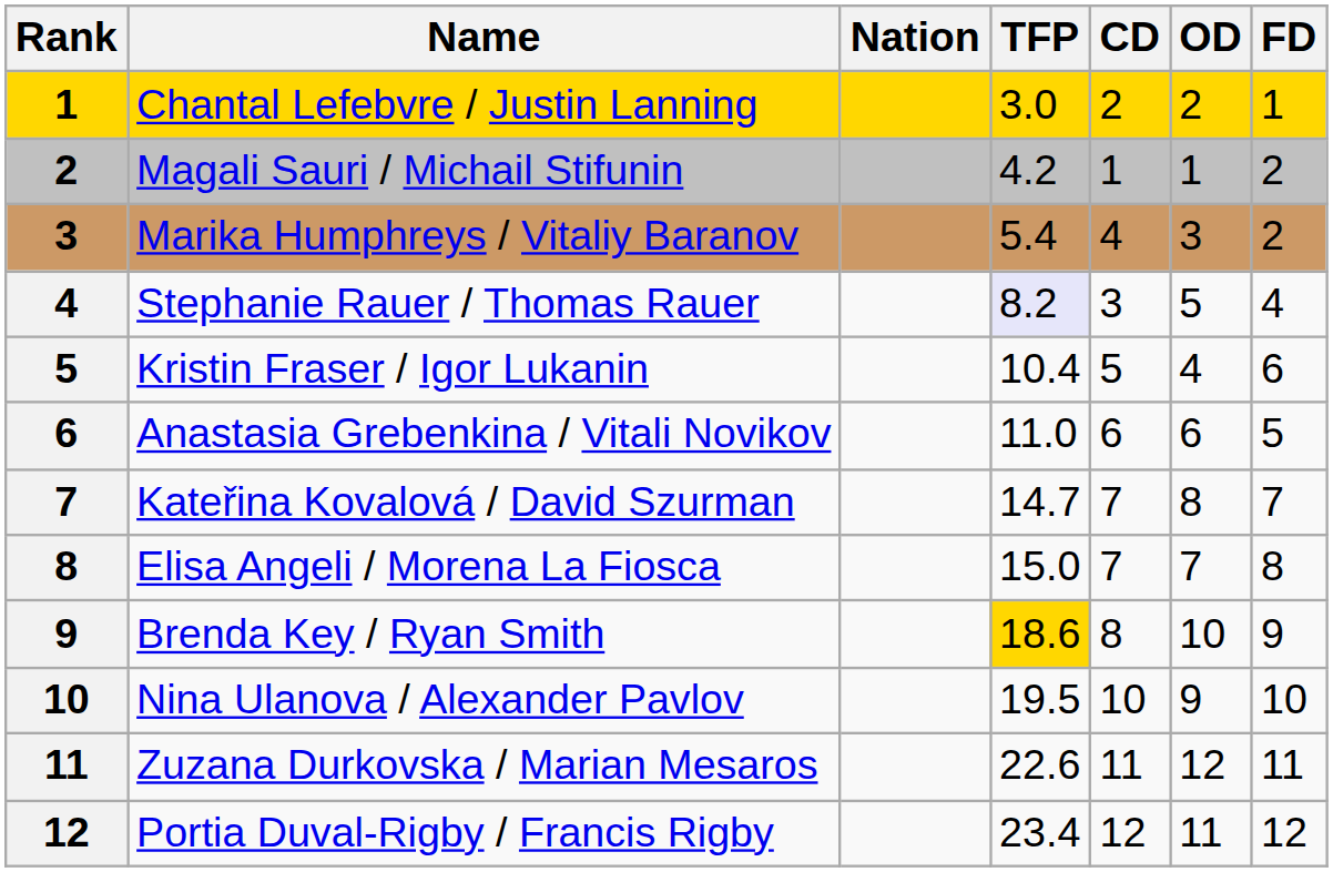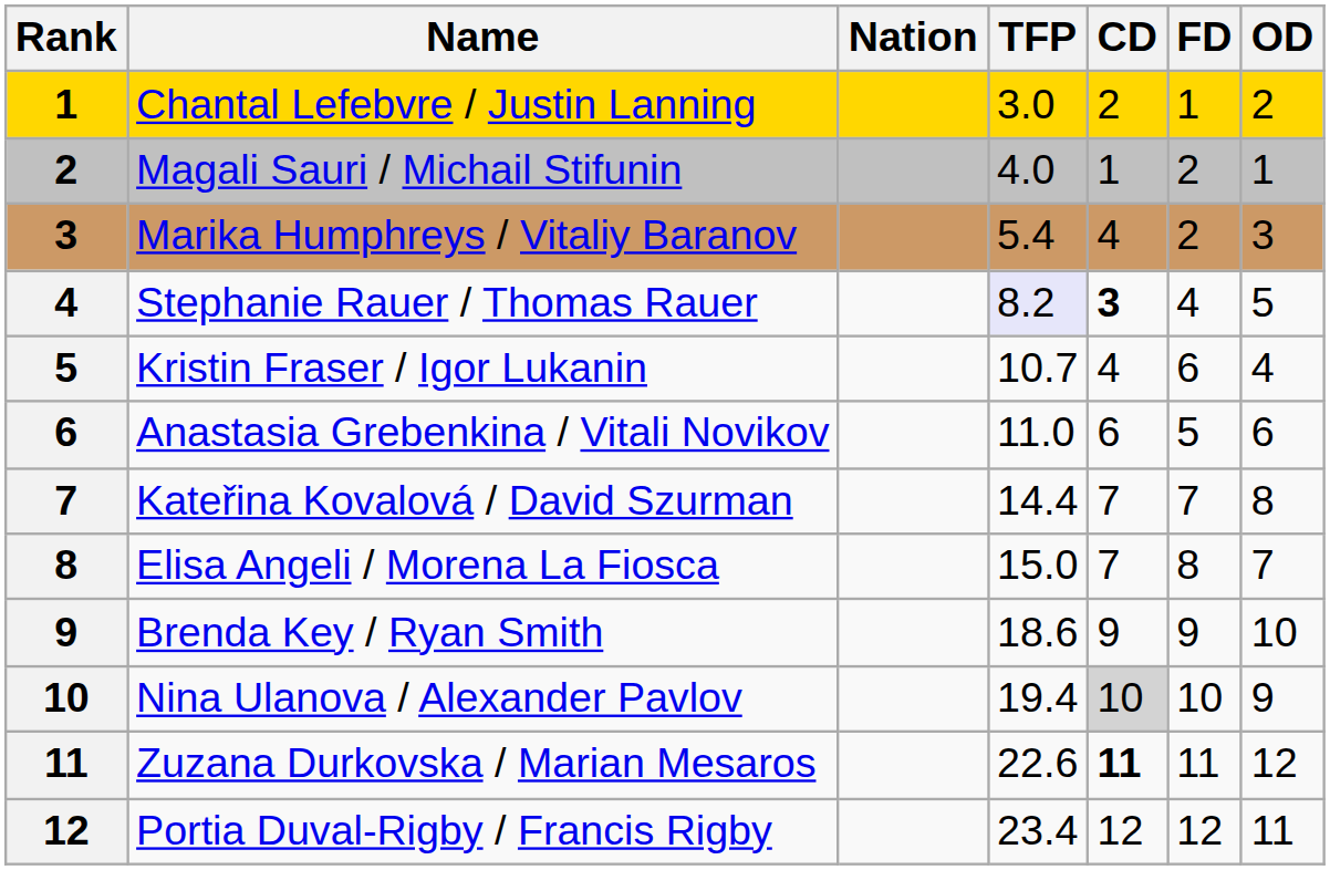 <table class="wikitable">
 <tr>
 <th>Rank</th>
 <th>Name</th>
 <th>Nation</th>
 <th>TFP</th>
 <th>CD</th>
+<th>FD</th>
 <th>OD</th>
-<th>FD</th>
 </tr>
 <tr bgcolor="gold">
 <td align="center"><strong>1</strong></td>
 <td><a href='#'>Chantal Lefebvre</a> / <a href='#'>Justin Lanning</a></td>
 <td></td>
 <td>3.0</td>
 <td>2</td>
+<td>1</td>
 <td>2</td>
-<td>1</td>
 </tr>
 <tr bgcolor="silver">
 <td align="center"><strong>2</strong></td>
 <td><a href='#'>Magali Sauri</a> / <a href='#'>Michail Stifunin</a></td>
 <td></td>
-<td>4.2</td>
-<td>1</td>
+<td>4.0</td>
 <td>1</td>
 <td>2</td>
+<td>1</td>
 </tr>
 <tr bgcolor="cc9966">
 <td align="center"><strong>3</strong></td>
 <td><a href='#'>Marika Humphreys</a> / <a href='#'>Vitaliy Baranov</a></td>
 <td></td>
 <td>5.4</td>
 <td>4</td>
+<td>2</td>
 <td>3</td>
-<td>2</td>
 </tr>
 <tr>
 <th>4</th>
 <td><a href='#'>Stephanie Rauer</a> / <a href='#'>Thomas Rauer</a></td>
 <td></td>
 <td style="background: lavender;">8.2</td>
-<td>3</td>
+<td><strong>3</strong></td>
+<td>4</td>
 <td>5</td>
-<td>4</td>
 </tr>
 <tr>
 <th>5</th>
 <td><a href='#'>Kristin Fraser</a> / <a href='#'>Igor Lukanin</a></td>
 <td></td>
-<td>10.4</td>
-<td>5</td>
+<td>10.7</td>
 <td>4</td>
 <td>6</td>
+<td>4</td>
 </tr>
 <tr>
 <th>6</th>
 <td><a href='#'>Anastasia Grebenkina</a> / <a href='#'>Vitali Novikov</a></td>
 <td></td>
 <td>11.0</td>
 <td>6</td>
+<td>5</td>
 <td>6</td>
-<td>5</td>
 </tr>
 <tr>
 <th>7</th>
 <td><a href='#'>Kateřina Kovalová</a> / <a href='#'>David Szurman</a></td>
 <td></td>
-<td>14.7</td>
+<td>14.4</td>
+<td>7</td>
 <td>7</td>
 <td>8</td>
-<td>7</td>
 </tr>
 <tr>
 <th>8</th>
 <td><a href='#'>Elisa Angeli</a> / <a href='#'>Morena La Fiosca</a></td>
 <td></td>
 <td>15.0</td>
 <td>7</td>
+<td>8</td>
 <td>7</td>
-<td>8</td>
 </tr>
 <tr>
 <th>9</th>
 <td><a href='#'>Brenda Key</a> / <a href='#'>Ryan Smith</a></td>
 <td></td>
-<td style="background: gold;">18.6</td>
-<td>8</td>
+<td>18.6</td>
+<td>9</td>
+<td>9</td>
 <td>10</td>
-<td>9</td>
 </tr>
 <tr>
 <th>10</th>
 <td><a href='#'>Nina Ulanova</a> / <a href='#'>Alexander Pavlov</a></td>
 <td></td>
-<td>19.5</td>
+<td>19.4</td>
+<td style="background: lightgrey;">10</td>
 <td>10</td>
 <td>9</td>
-<td>10</td>
 </tr>
 <tr>
 <th>11</th>
 <td><a href='#'>Zuzana Durkovska</a> / <a href='#'>Marian Mesaros</a></td>
 <td></td>
 <td>22.6</td>
+<td><strong>11</strong></td>
 <td>11</td>
 <td>12</td>
-<td>11</td>
 </tr>
 <tr>
 <th>12</th>
 <td><a href='#'>Portia Duval-Rigby</a> / <a href='#'>Francis Rigby</a></td>
 <td></td>
 <td>23.4</td>
 <td>12</td>
+<td>12</td>
 <td>11</td>
-<td>12</td>
 </tr>
 </table>
